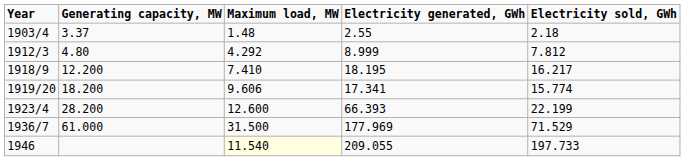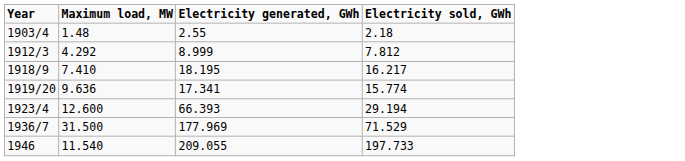 <table class="wikitable">
 <tr>
 <td><strong>Year</strong></td>
-<td><strong>Generating  capacity, MW</strong></td>
 <td><strong>Maximum  load, MW</strong></td>
 <td><strong>Electricity  generated, GWh</strong></td>
 <td><strong>Electricity  sold, GWh</strong></td>
 </tr>
 <tr>
 <td>1903/4</td>
-<td>3.37</td>
 <td>1.48</td>
 <td>2.55</td>
 <td>2.18</td>
 </tr>
 <tr>
 <td>1912/3</td>
-<td>4.80</td>
 <td>4.292</td>
 <td>8.999</td>
 <td>7.812</td>
 </tr>
 <tr>
 <td>1918/9</td>
-<td>12.200</td>
 <td>7.410</td>
 <td>18.195</td>
 <td>16.217</td>
 </tr>
 <tr>
 <td>1919/20</td>
-<td>18.200</td>
-<td>9.606</td>
+<td>9.636</td>
 <td>17.341</td>
 <td>15.774</td>
 </tr>
 <tr>
 <td>1923/4</td>
-<td>28.200</td>
 <td>12.600</td>
 <td>66.393</td>
-<td>22.199</td>
+<td>29.194</td>
 </tr>
 <tr>
 <td>1936/7</td>
-<td>61.000</td>
 <td>31.500</td>
 <td>177.969</td>
 <td>71.529</td>
 </tr>
 <tr>
 <td>1946</td>
-<td></td>
-<td style="background: lightyellow;">11.540</td>
+<td>11.540</td>
 <td>209.055</td>
 <td>197.733</td>
 </tr>
 </table>
